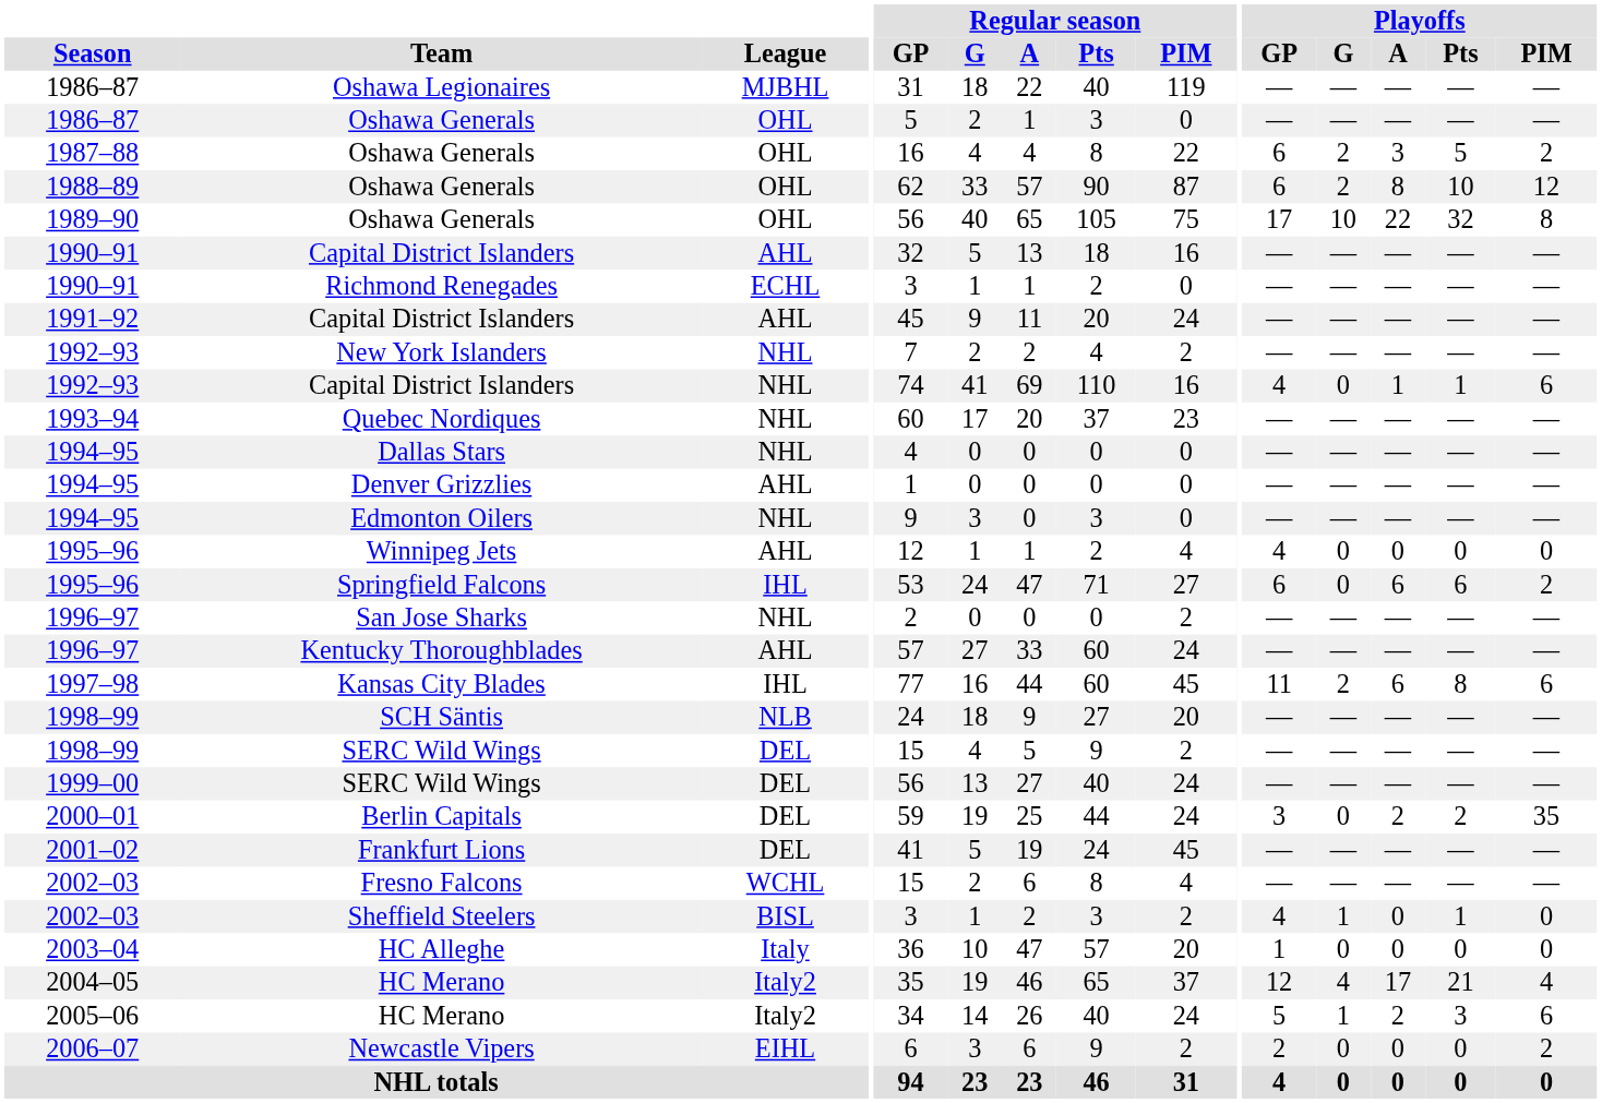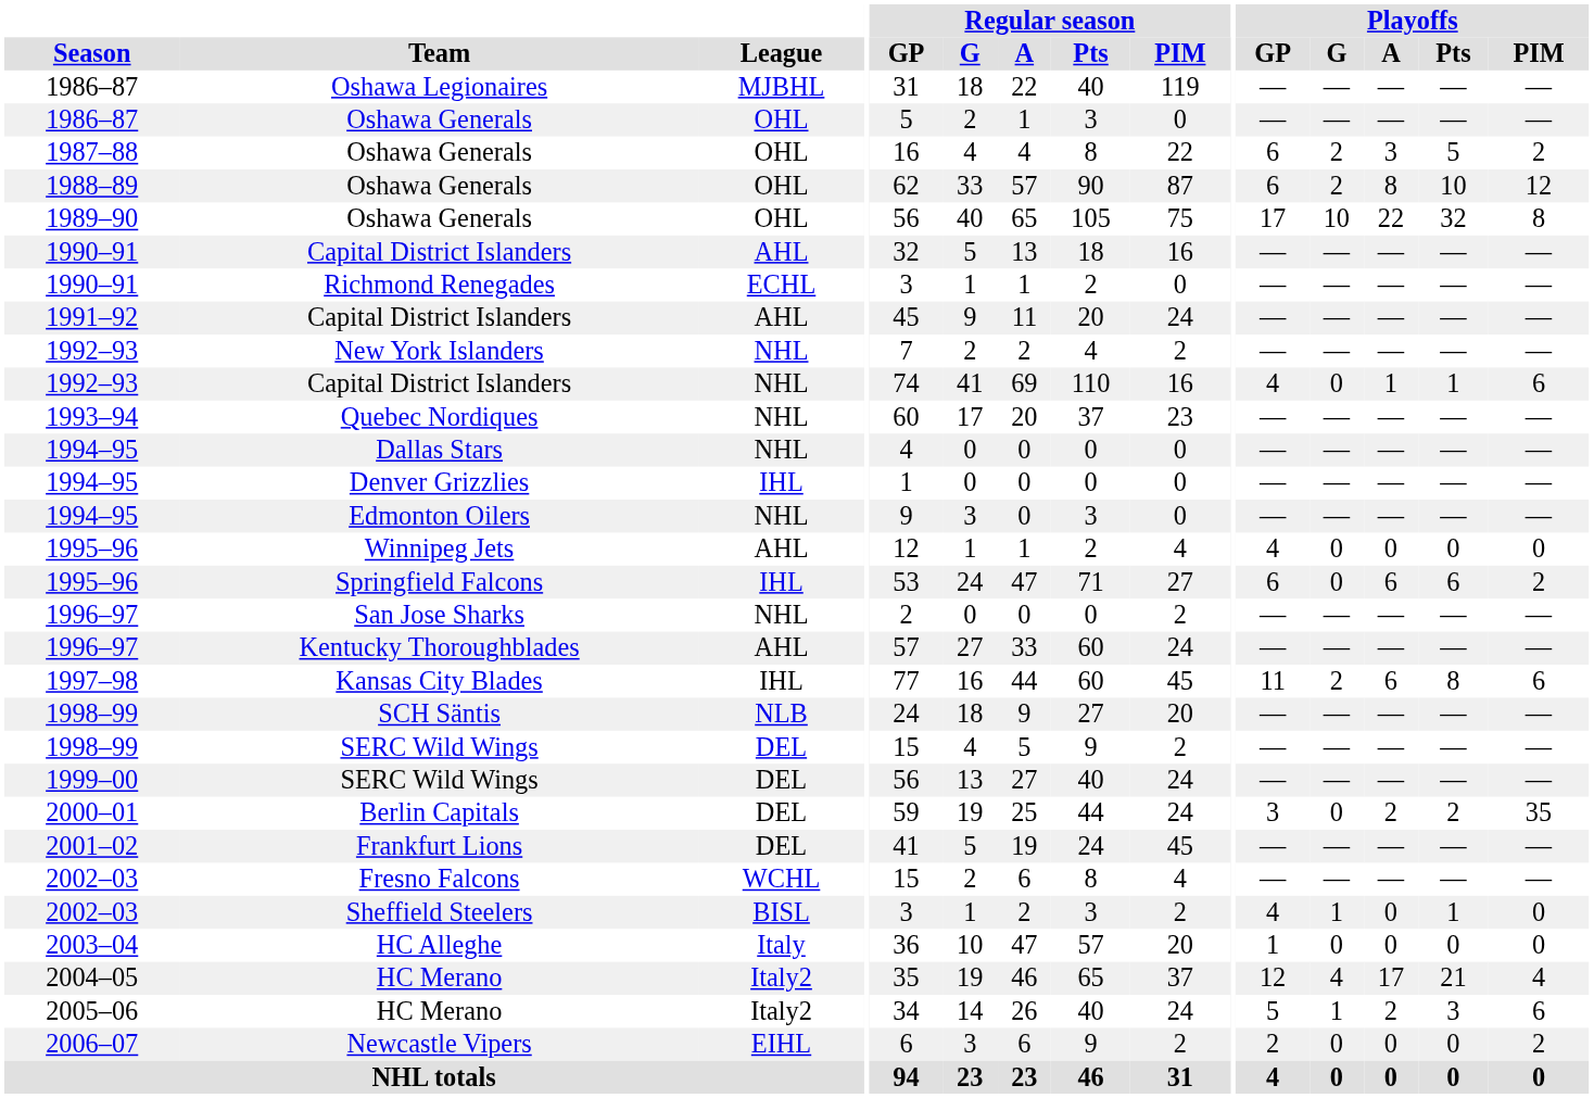 <table border="0" cellpadding="1" cellspacing="0" style="text-align:center; width:60em">
 <tr bgcolor="#e0e0e0">
 <th colspan="3" bgcolor="#ffffff"></th>
 <th rowspan="99" bgcolor="#ffffff"></th>
 <th colspan="5"><a href='#'>Regular season</a></th>
 <th rowspan="99" bgcolor="#ffffff"></th>
 <th colspan="5"><a href='#'>Playoffs</a></th>
 </tr>
 <tr bgcolor="#e0e0e0">
 <th><a href='#'>Season</a></th>
 <th>Team</th>
 <th>League</th>
 <th>GP</th>
 <th><a href='#'>G</a></th>
 <th><a href='#'>A</a></th>
 <th><a href='#'>Pts</a></th>
 <th><a href='#'>PIM</a></th>
 <th>GP</th>
 <th>G</th>
 <th>A</th>
 <th>Pts</th>
 <th>PIM</th>
 </tr>
 <tr>
 <td>1986–87</td>
 <td><a href='#'>Oshawa Legionaires</a></td>
 <td><a href='#'>MJBHL</a></td>
 <td>31</td>
 <td>18</td>
 <td>22</td>
 <td>40</td>
 <td>119</td>
 <td>—</td>
 <td>—</td>
 <td>—</td>
 <td>—</td>
 <td>—</td>
 </tr>
 <tr bgcolor="#f0f0f0">
 <td><a href='#'>1986–87</a></td>
 <td><a href='#'>Oshawa Generals</a></td>
 <td><a href='#'>OHL</a></td>
 <td>5</td>
 <td>2</td>
 <td>1</td>
 <td>3</td>
 <td>0</td>
 <td>—</td>
 <td>—</td>
 <td>—</td>
 <td>—</td>
 <td>—</td>
 </tr>
 <tr>
 <td><a href='#'>1987–88</a></td>
 <td>Oshawa Generals</td>
 <td>OHL</td>
 <td>16</td>
 <td>4</td>
 <td>4</td>
 <td>8</td>
 <td>22</td>
 <td>6</td>
 <td>2</td>
 <td>3</td>
 <td>5</td>
 <td>2</td>
 </tr>
 <tr bgcolor="#f0f0f0">
 <td><a href='#'>1988–89</a></td>
 <td>Oshawa Generals</td>
 <td>OHL</td>
 <td>62</td>
 <td>33</td>
 <td>57</td>
 <td>90</td>
 <td>87</td>
 <td>6</td>
 <td>2</td>
 <td>8</td>
 <td>10</td>
 <td>12</td>
 </tr>
 <tr>
 <td><a href='#'>1989–90</a></td>
 <td>Oshawa Generals</td>
 <td>OHL</td>
 <td>56</td>
 <td>40</td>
 <td>65</td>
 <td>105</td>
 <td>75</td>
 <td>17</td>
 <td>10</td>
 <td>22</td>
 <td>32</td>
 <td>8</td>
 </tr>
 <tr bgcolor="#f0f0f0">
 <td><a href='#'>1990–91</a></td>
 <td><a href='#'>Capital District Islanders</a></td>
 <td><a href='#'>AHL</a></td>
 <td>32</td>
 <td>5</td>
 <td>13</td>
 <td>18</td>
 <td>16</td>
 <td>—</td>
 <td>—</td>
 <td>—</td>
 <td>—</td>
 <td>—</td>
 </tr>
 <tr>
 <td><a href='#'>1990–91</a></td>
 <td><a href='#'>Richmond Renegades</a></td>
 <td><a href='#'>ECHL</a></td>
 <td>3</td>
 <td>1</td>
 <td>1</td>
 <td>2</td>
 <td>0</td>
 <td>—</td>
 <td>—</td>
 <td>—</td>
 <td>—</td>
 <td>—</td>
 </tr>
 <tr bgcolor="#f0f0f0">
 <td><a href='#'>1991–92</a></td>
 <td>Capital District Islanders</td>
 <td>AHL</td>
 <td>45</td>
 <td>9</td>
 <td>11</td>
 <td>20</td>
 <td>24</td>
 <td>—</td>
 <td>—</td>
 <td>—</td>
 <td>—</td>
 <td>—</td>
 </tr>
 <tr>
 <td><a href='#'>1992–93</a></td>
 <td><a href='#'>New York Islanders</a></td>
 <td><a href='#'>NHL</a></td>
 <td>7</td>
 <td>2</td>
 <td>2</td>
 <td>4</td>
 <td>2</td>
 <td>—</td>
 <td>—</td>
 <td>—</td>
 <td>—</td>
 <td>—</td>
 </tr>
 <tr bgcolor="#f0f0f0">
 <td><a href='#'>1992–93</a></td>
 <td>Capital District Islanders</td>
 <td>NHL</td>
 <td>74</td>
 <td>41</td>
 <td>69</td>
 <td>110</td>
 <td>16</td>
 <td>4</td>
 <td>0</td>
 <td>1</td>
 <td>1</td>
 <td>6</td>
 </tr>
 <tr>
 <td><a href='#'>1993–94</a></td>
 <td><a href='#'>Quebec Nordiques</a></td>
 <td>NHL</td>
 <td>60</td>
 <td>17</td>
 <td>20</td>
 <td>37</td>
 <td>23</td>
 <td>—</td>
 <td>—</td>
 <td>—</td>
 <td>—</td>
 <td>—</td>
 </tr>
 <tr bgcolor="#f0f0f0">
 <td><a href='#'>1994–95</a></td>
 <td><a href='#'>Dallas Stars</a></td>
 <td>NHL</td>
 <td>4</td>
 <td>0</td>
 <td>0</td>
 <td>0</td>
 <td>0</td>
 <td>—</td>
 <td>—</td>
 <td>—</td>
 <td>—</td>
 <td>—</td>
 </tr>
 <tr>
 <td><a href='#'>1994–95</a></td>
 <td><a href='#'>Denver Grizzlies</a></td>
-<td>AHL</td>
+<td><a href='#'>IHL</a></td>
 <td>1</td>
 <td>0</td>
 <td>0</td>
 <td>0</td>
 <td>0</td>
 <td>—</td>
 <td>—</td>
 <td>—</td>
 <td>—</td>
 <td>—</td>
 </tr>
 <tr bgcolor="#f0f0f0">
 <td><a href='#'>1994–95</a></td>
 <td><a href='#'>Edmonton Oilers</a></td>
 <td>NHL</td>
 <td>9</td>
 <td>3</td>
 <td>0</td>
 <td>3</td>
 <td>0</td>
 <td>—</td>
 <td>—</td>
 <td>—</td>
 <td>—</td>
 <td>—</td>
 </tr>
 <tr>
 <td><a href='#'>1995–96</a></td>
 <td><a href='#'>Winnipeg Jets</a></td>
 <td>AHL</td>
 <td>12</td>
 <td>1</td>
 <td>1</td>
 <td>2</td>
 <td>4</td>
 <td>4</td>
 <td>0</td>
 <td>0</td>
 <td>0</td>
 <td>0</td>
 </tr>
 <tr bgcolor="#f0f0f0">
 <td><a href='#'>1995–96</a></td>
 <td><a href='#'>Springfield Falcons</a></td>
 <td><a href='#'>IHL</a></td>
 <td>53</td>
 <td>24</td>
 <td>47</td>
 <td>71</td>
 <td>27</td>
 <td>6</td>
 <td>0</td>
 <td>6</td>
 <td>6</td>
 <td>2</td>
 </tr>
 <tr>
 <td><a href='#'>1996–97</a></td>
 <td><a href='#'>San Jose Sharks</a></td>
 <td>NHL</td>
 <td>2</td>
 <td>0</td>
 <td>0</td>
 <td>0</td>
 <td>2</td>
 <td>—</td>
 <td>—</td>
 <td>—</td>
 <td>—</td>
 <td>—</td>
 </tr>
 <tr bgcolor="#f0f0f0">
 <td><a href='#'>1996–97</a></td>
 <td><a href='#'>Kentucky Thoroughblades</a></td>
 <td>AHL</td>
 <td>57</td>
 <td>27</td>
 <td>33</td>
 <td>60</td>
 <td>24</td>
 <td>—</td>
 <td>—</td>
 <td>—</td>
 <td>—</td>
 <td>—</td>
 </tr>
 <tr>
 <td><a href='#'>1997–98</a></td>
 <td><a href='#'>Kansas City Blades</a></td>
 <td>IHL</td>
 <td>77</td>
 <td>16</td>
 <td>44</td>
 <td>60</td>
 <td>45</td>
 <td>11</td>
 <td>2</td>
 <td>6</td>
 <td>8</td>
 <td>6</td>
 </tr>
 <tr bgcolor="#f0f0f0">
 <td><a href='#'>1998–99</a></td>
 <td><a href='#'>SCH Säntis</a></td>
 <td><a href='#'>NLB</a></td>
 <td>24</td>
 <td>18</td>
 <td>9</td>
 <td>27</td>
 <td>20</td>
 <td>—</td>
 <td>—</td>
 <td>—</td>
 <td>—</td>
 <td>—</td>
 </tr>
 <tr>
 <td><a href='#'>1998–99</a></td>
 <td><a href='#'>SERC Wild Wings</a></td>
 <td><a href='#'>DEL</a></td>
 <td>15</td>
 <td>4</td>
 <td>5</td>
 <td>9</td>
 <td>2</td>
 <td>—</td>
 <td>—</td>
 <td>—</td>
 <td>—</td>
 <td>—</td>
 </tr>
 <tr bgcolor="#f0f0f0">
 <td><a href='#'>1999–00</a></td>
 <td>SERC Wild Wings</td>
 <td>DEL</td>
 <td>56</td>
 <td>13</td>
 <td>27</td>
 <td>40</td>
 <td>24</td>
 <td>—</td>
 <td>—</td>
 <td>—</td>
 <td>—</td>
 <td>—</td>
 </tr>
 <tr>
 <td><a href='#'>2000–01</a></td>
 <td><a href='#'>Berlin Capitals</a></td>
 <td>DEL</td>
 <td>59</td>
 <td>19</td>
 <td>25</td>
 <td>44</td>
 <td>24</td>
 <td>3</td>
 <td>0</td>
 <td>2</td>
 <td>2</td>
 <td>35</td>
 </tr>
 <tr bgcolor="#f0f0f0">
 <td><a href='#'>2001–02</a></td>
 <td><a href='#'>Frankfurt Lions</a></td>
 <td>DEL</td>
 <td>41</td>
 <td>5</td>
 <td>19</td>
 <td>24</td>
 <td>45</td>
 <td>—</td>
 <td>—</td>
 <td>—</td>
 <td>—</td>
 <td>—</td>
 </tr>
 <tr>
 <td><a href='#'>2002–03</a></td>
 <td><a href='#'>Fresno Falcons</a></td>
 <td><a href='#'>WCHL</a></td>
 <td>15</td>
 <td>2</td>
 <td>6</td>
 <td>8</td>
 <td>4</td>
 <td>—</td>
 <td>—</td>
 <td>—</td>
 <td>—</td>
 <td>—</td>
 </tr>
 <tr bgcolor="#f0f0f0">
 <td><a href='#'>2002–03</a></td>
 <td><a href='#'>Sheffield Steelers</a></td>
 <td><a href='#'>BISL</a></td>
 <td>3</td>
 <td>1</td>
 <td>2</td>
 <td>3</td>
 <td>2</td>
 <td>4</td>
 <td>1</td>
 <td>0</td>
 <td>1</td>
 <td>0</td>
 </tr>
 <tr>
 <td><a href='#'>2003–04</a></td>
 <td><a href='#'>HC Alleghe</a></td>
 <td><a href='#'>Italy</a></td>
 <td>36</td>
 <td>10</td>
 <td>47</td>
 <td>57</td>
 <td>20</td>
 <td>1</td>
 <td>0</td>
 <td>0</td>
 <td>0</td>
 <td>0</td>
 </tr>
 <tr bgcolor="#f0f0f0">
 <td>2004–05</td>
 <td><a href='#'>HC Merano</a></td>
 <td><a href='#'>Italy2</a></td>
 <td>35</td>
 <td>19</td>
 <td>46</td>
 <td>65</td>
 <td>37</td>
 <td>12</td>
 <td>4</td>
 <td>17</td>
 <td>21</td>
 <td>4</td>
 </tr>
 <tr>
 <td>2005–06</td>
 <td>HC Merano</td>
 <td>Italy2</td>
 <td>34</td>
 <td>14</td>
 <td>26</td>
 <td>40</td>
 <td>24</td>
 <td>5</td>
 <td>1</td>
 <td>2</td>
 <td>3</td>
 <td>6</td>
 </tr>
 <tr bgcolor="#f0f0f0">
 <td><a href='#'>2006–07</a></td>
 <td><a href='#'>Newcastle Vipers</a></td>
 <td><a href='#'>EIHL</a></td>
 <td>6</td>
 <td>3</td>
 <td>6</td>
 <td>9</td>
 <td>2</td>
 <td>2</td>
 <td>0</td>
 <td>0</td>
 <td>0</td>
 <td>2</td>
 </tr>
 <tr>
 </tr>
 <tr ALIGN="center" bgcolor="#e0e0e0">
 <th colspan="3">NHL totals</th>
 <th ALIGN="center">94</th>
 <th ALIGN="center">23</th>
 <th ALIGN="center">23</th>
 <th ALIGN="center">46</th>
 <th ALIGN="center">31</th>
 <th ALIGN="center">4</th>
 <th ALIGN="center">0</th>
 <th ALIGN="center">0</th>
 <th ALIGN="center">0</th>
 <th ALIGN="center">0</th>
 </tr>
 </table>
